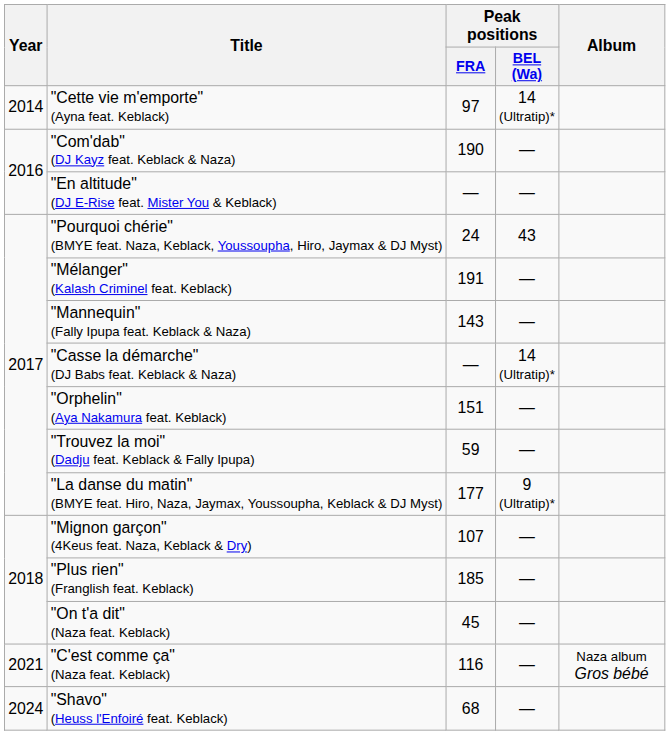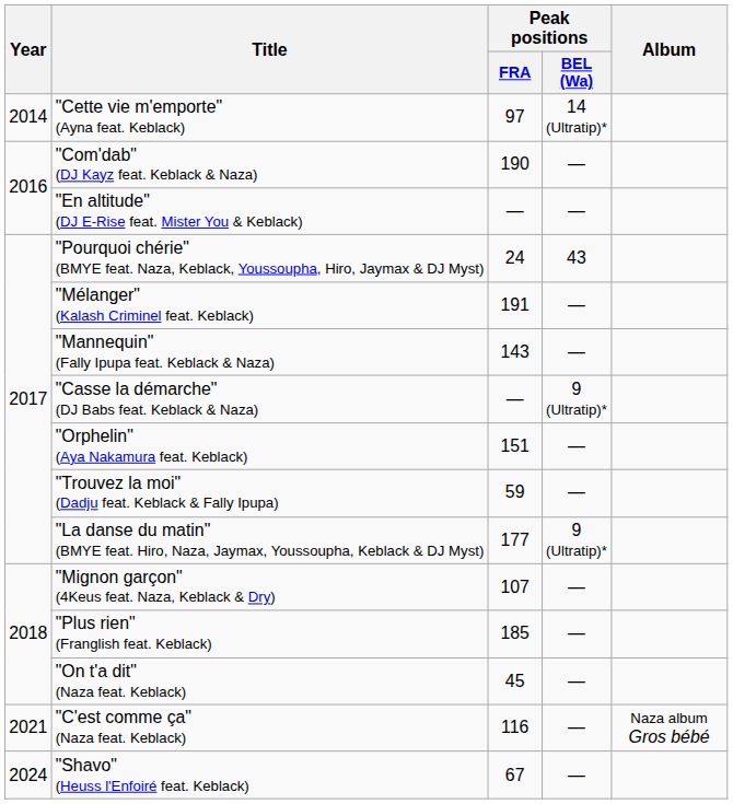 <table class="wikitable">
 <tr>
 <th rowspan="2">Year</th>
 <th rowspan="2">Title</th>
 <th colspan="2">Peak positions</th>
 <th rowspan="2" style="text-align:center; width:100px;">Album</th>
 </tr>
 <tr>
 <th scope="col" style="width:3em;font-size:90%;"><a href='#'>FRA</a><br></th>
 <th scope="col" style="width:3em;font-size:90%;"><a href='#'>BEL<br>(Wa)</a><br></th>
 </tr>
 <tr>
 <td style="text-align:center;">2014</td>
 <td>"Cette vie m'emporte"<br><small>(Ayna feat. Keblack)</small></td>
 <td style="text-align:center;">97</td>
 <td style="text-align:center;">14<br><small>(Ultratip)*</small></td>
 <td style="text-align:center;"></td>
 </tr>
 <tr>
 <td style="text-align:center;" rowspan=2>2016</td>
 <td>"Com'dab"<br><small>(<a href='#'>DJ Kayz</a> feat. Keblack & Naza)</small></td>
 <td style="text-align:center;">190</td>
 <td style="text-align:center;">—</td>
 <td style="text-align:center;"></td>
 </tr>
 <tr>
 <td>"En altitude"<br><small>(<a href='#'>DJ E-Rise</a> feat. <a href='#'>Mister You</a> & Keblack)</small></td>
 <td style="text-align:center;">—</td>
 <td style="text-align:center;">—</td>
 <td style="text-align:center;"></td>
 </tr>
 <tr>
 <td style="text-align:center;" rowspan=7>2017</td>
 <td>"Pourquoi chérie"<br><small>(BMYE feat. Naza, Keblack, <a href='#'>Youssoupha</a>, Hiro, Jaymax & DJ Myst)</small></td>
 <td style="text-align:center;">24</td>
 <td style="text-align:center;">43</td>
 <td style="text-align:center;"></td>
 </tr>
 <tr>
 <td>"Mélanger"<br><small>(<a href='#'>Kalash Criminel</a> feat. Keblack)</small></td>
 <td style="text-align:center;">191</td>
 <td style="text-align:center;">—</td>
 <td style="text-align:center;"></td>
 </tr>
 <tr>
 <td>"Mannequin"<br><small>(Fally Ipupa feat. Keblack & Naza)</small></td>
 <td style="text-align:center;">143</td>
 <td style="text-align:center;">—</td>
 <td style="text-align:center;"></td>
 </tr>
 <tr>
 <td>"Casse la démarche"<br><small>(DJ Babs feat. Keblack & Naza)</small></td>
 <td style="text-align:center;">—</td>
-<td style="text-align:center;">14<br><small>(Ultratip)*</small></td>
+<td style="text-align:center;">9<br><small>(Ultratip)*</small></td>
 <td style="text-align:center;"></td>
 </tr>
 <tr>
 <td>"Orphelin"<br><small>(<a href='#'>Aya Nakamura</a> feat. Keblack)</small></td>
 <td style="text-align:center;">151</td>
 <td style="text-align:center;">—</td>
 <td style="text-align:center;"></td>
 </tr>
 <tr>
 <td>"Trouvez la moi"<br><small>(<a href='#'>Dadju</a> feat. Keblack & Fally Ipupa)</small></td>
 <td style="text-align:center;">59</td>
 <td style="text-align:center;">—</td>
 <td style="text-align:center;"></td>
 </tr>
 <tr>
 <td>"La danse du matin"<br><small>(BMYE feat. Hiro, Naza, Jaymax, Youssoupha, Keblack & DJ Myst)</small></td>
 <td style="text-align:center;">177</td>
 <td style="text-align:center;">9<br><small>(Ultratip)*</small></td>
 <td style="text-align:center;"></td>
 </tr>
 <tr>
 <td style="text-align:center;" rowspan=3>2018</td>
 <td>"Mignon garçon"<br><small>(4Keus feat. Naza, Keblack & <a href='#'>Dry</a>)</small></td>
 <td style="text-align:center;">107</td>
 <td style="text-align:center;">—</td>
 <td style="text-align:center;"></td>
 </tr>
 <tr>
 <td>"Plus rien"<br><small>(Franglish feat. Keblack)</small></td>
 <td style="text-align:center;">185</td>
 <td style="text-align:center;">—</td>
 <td style="text-align:center;"></td>
 </tr>
 <tr>
 <td>"On t'a dit"<br><small>(Naza feat. Keblack)</small></td>
 <td style="text-align:center;">45</td>
 <td style="text-align:center;">—</td>
 <td style="text-align:center;"></td>
 </tr>
 <tr>
 <td style="text-align:center;">2021</td>
 <td>"C'est comme ça"<br><small>(Naza feat. Keblack)</small></td>
 <td style="text-align:center;">116</td>
 <td style="text-align:center;">—</td>
 <td style="text-align:center;"><small>Naza album</small><br><em>Gros bébé</em></td>
 </tr>
 <tr>
 <td style="text-align:center;">2024</td>
 <td>"Shavo"<br><small>(<a href='#'>Heuss l'Enfoiré</a> feat. Keblack)</small></td>
-<td style="text-align:center;">68</td>
+<td style="text-align:center;">67</td>
 <td style="text-align:center;">—</td>
 <td style="text-align:center;"></td>
 </tr>
 </table>
